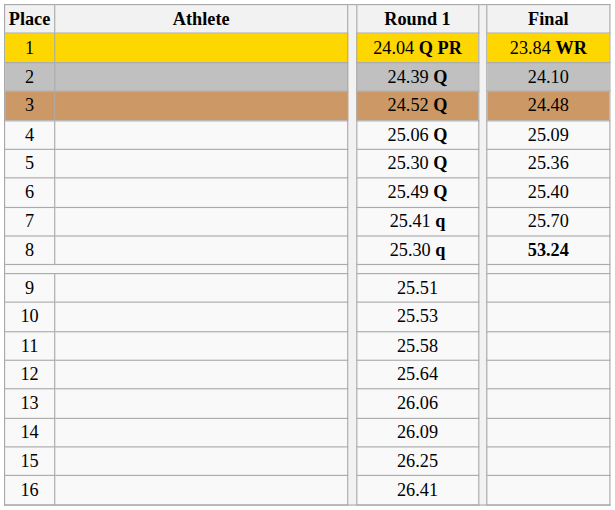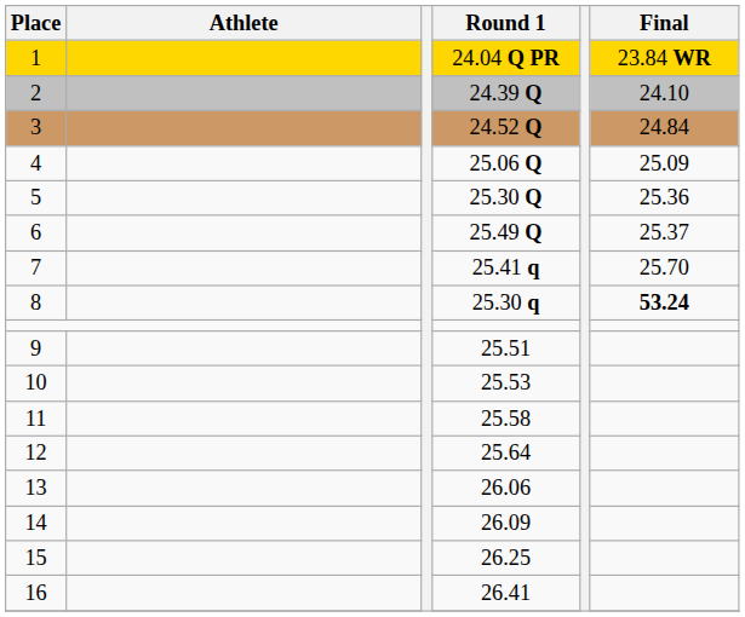 <table class="wikitable" style="text-align:center">
 <tr>
 <th>Place</th>
 <th width=250>Athlete</th>
 <th rowspan=31></th>
 <th width=100>Round 1</th>
 <th rowspan=31></th>
 <th width=100>Final</th>
 </tr>
 <tr bgcolor=gold>
 <td>1</td>
 <td align=left></td>
 <td>24.04 <strong>Q PR</strong></td>
 <td>23.84 <strong>WR</strong></td>
 </tr>
 <tr bgcolor=silver>
 <td>2</td>
 <td align=left></td>
 <td>24.39 <strong>Q</strong></td>
 <td>24.10</td>
 </tr>
 <tr bgcolor=cc9966>
 <td>3</td>
 <td align=left></td>
 <td>24.52 <strong>Q</strong></td>
-<td>24.48</td>
+<td>24.84</td>
 </tr>
 <tr>
 <td>4</td>
 <td align=left></td>
 <td>25.06 <strong>Q</strong></td>
 <td>25.09</td>
 </tr>
 <tr>
 <td>5</td>
 <td align=left></td>
 <td>25.30 <strong>Q</strong></td>
 <td>25.36</td>
 </tr>
 <tr>
 <td>6</td>
 <td align=left></td>
 <td>25.49 <strong>Q</strong></td>
-<td>25.40</td>
+<td>25.37</td>
 </tr>
 <tr>
 <td>7</td>
 <td align=left></td>
 <td>25.41 <strong>q</strong></td>
 <td>25.70</td>
 </tr>
 <tr>
 <td>8</td>
 <td align=left></td>
 <td>25.30 <strong>q</strong></td>
 <td><strong>53.24</strong></td>
 </tr>
 <tr>
 <td colspan=10></td>
 </tr>
 <tr>
 <td>9</td>
 <td align=left></td>
 <td>25.51</td>
 <td></td>
 </tr>
 <tr>
 <td>10</td>
 <td align=left></td>
 <td>25.53</td>
 <td></td>
 </tr>
 <tr>
 <td>11</td>
 <td align=left></td>
 <td>25.58</td>
 <td></td>
 </tr>
 <tr>
 <td>12</td>
 <td align=left></td>
 <td>25.64</td>
 <td></td>
 </tr>
 <tr>
 <td>13</td>
 <td align=left></td>
 <td>26.06</td>
 <td></td>
 </tr>
 <tr>
 <td>14</td>
 <td align=left></td>
 <td>26.09</td>
 <td></td>
 </tr>
 <tr>
 <td>15</td>
 <td align=left></td>
 <td>26.25</td>
 <td></td>
 </tr>
 <tr>
 <td>16</td>
 <td align=left></td>
 <td>26.41</td>
 <td></td>
 </tr>
 <tr>
 </tr>
 </table>
